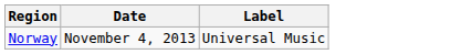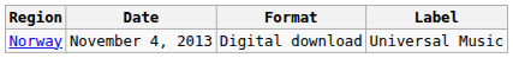 <table class=wikitable>
 <tr>
 <th>Region</th>
 <th>Date</th>
+<th>Format</th>
 <th>Label</th>
 </tr>
 <tr>
 <td><a href='#'>Norway</a></td>
 <td>November 4, 2013</td>
+<td>Digital download</td>
 <td>Universal Music</td>
 </tr>
 </table>
